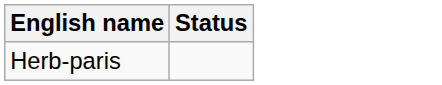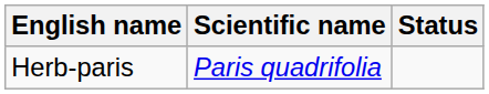 <table class="wikitable" |>
 <tr>
 <th>English name</th>
+<th>Scientific name</th>
 <th>Status</th>
 </tr>
 <tr>
 <td>Herb-paris</td>
+<td><em><a href='#'>Paris quadrifolia</a></em></td>
 <td></td>
 </tr>
 </table>
